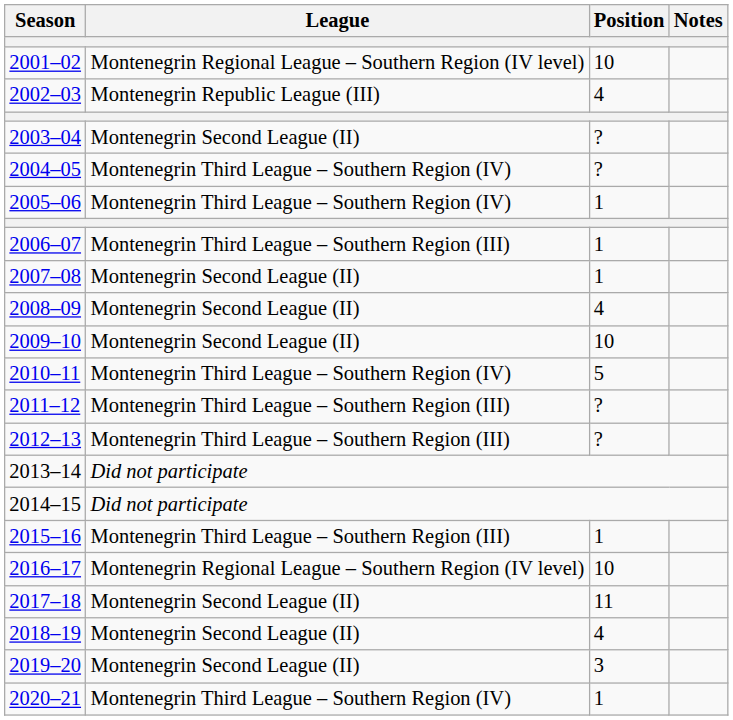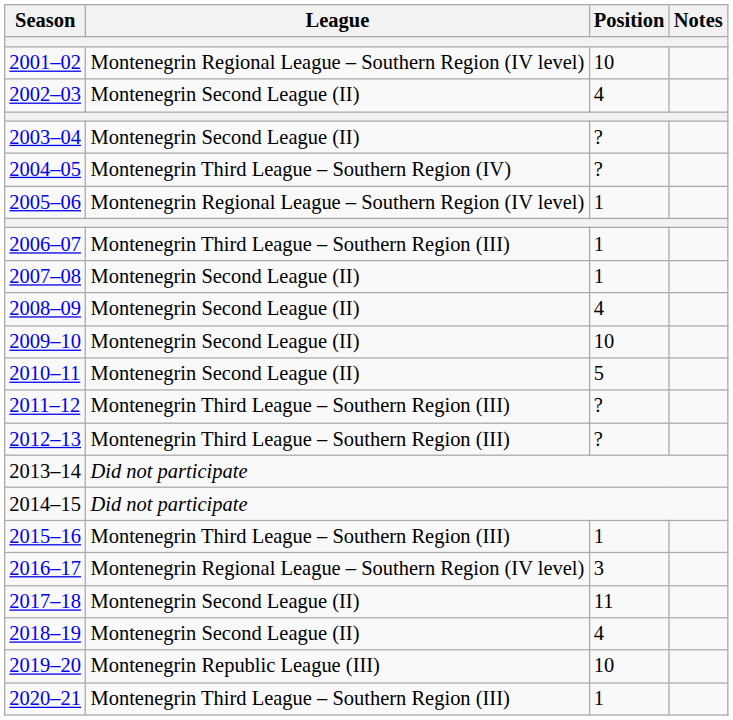 <table class="wikitable">
 <tr>
 <th>Season</th>
 <th>League</th>
 <th>Position</th>
 <th>Notes</th>
 </tr>
 <tr>
 <th colspan="4"></th>
 </tr>
 <tr>
 <td><a href='#'>2001–02</a></td>
 <td>Montenegrin Regional League – Southern Region (IV level)</td>
 <td>10</td>
 <td></td>
 </tr>
 <tr>
 <td><a href='#'>2002–03</a></td>
-<td>Montenegrin Republic League (III)</td>
+<td>Montenegrin Second League (II)</td>
 <td>4</td>
 <td></td>
 </tr>
 <tr>
 <th colspan="4"></th>
 </tr>
 <tr>
 <td><a href='#'>2003–04</a></td>
 <td>Montenegrin Second League (II)</td>
 <td>?</td>
 <td></td>
 </tr>
 <tr>
 <td><a href='#'>2004–05</a></td>
 <td>Montenegrin Third League – Southern Region (IV)</td>
 <td>?</td>
 <td></td>
 </tr>
 <tr>
 <td><a href='#'>2005–06</a></td>
-<td>Montenegrin Third League – Southern Region (IV)</td>
+<td>Montenegrin Regional League – Southern Region (IV level)</td>
 <td>1</td>
 <td></td>
 </tr>
 <tr>
 <th colspan="4"></th>
 </tr>
 <tr>
 <td><a href='#'>2006–07</a></td>
 <td>Montenegrin Third League – Southern Region (III)</td>
 <td>1 </td>
 <td></td>
 </tr>
 <tr>
 <td><a href='#'>2007–08</a></td>
 <td>Montenegrin Second League (II)</td>
 <td>1 </td>
 <td></td>
 </tr>
 <tr>
 <td><a href='#'>2008–09</a></td>
 <td>Montenegrin Second League (II)</td>
 <td>4</td>
 <td></td>
 </tr>
 <tr>
 <td><a href='#'>2009–10</a></td>
 <td>Montenegrin Second League (II)</td>
 <td>10</td>
 <td></td>
 </tr>
 <tr>
 <td><a href='#'>2010–11</a></td>
-<td>Montenegrin Third League – Southern Region (IV)</td>
+<td>Montenegrin Second League (II)</td>
 <td>5</td>
 <td></td>
 </tr>
 <tr>
 <td><a href='#'>2011–12</a></td>
 <td>Montenegrin Third League – Southern Region (III)</td>
 <td>?</td>
 <td></td>
 </tr>
 <tr>
 <td><a href='#'>2012–13</a></td>
 <td>Montenegrin Third League – Southern Region (III)</td>
 <td>?</td>
 <td></td>
 </tr>
 <tr>
 <td>2013–14</td>
 <td colspan="3"><em>Did not participate</em></td>
 </tr>
 <tr>
 <td>2014–15</td>
 <td colspan="3"><em>Did not participate</em></td>
 </tr>
 <tr>
 <td><a href='#'>2015–16</a></td>
 <td>Montenegrin Third League – Southern Region (III)</td>
 <td>1 </td>
 <td></td>
 </tr>
 <tr>
 <td><a href='#'>2016–17</a></td>
 <td>Montenegrin Regional League – Southern Region (IV level)</td>
-<td>10 </td>
+<td>3</td>
 <td></td>
 </tr>
 <tr>
 <td><a href='#'>2017–18</a></td>
 <td>Montenegrin Second League (II)</td>
 <td>11 </td>
 <td></td>
 </tr>
 <tr>
 <td><a href='#'>2018–19</a></td>
 <td>Montenegrin Second League (II)</td>
 <td>4</td>
 <td></td>
 </tr>
 <tr>
 <td><a href='#'>2019–20</a></td>
-<td>Montenegrin Second League (II)</td>
-<td>3</td>
+<td>Montenegrin Republic League (III)</td>
+<td>10 </td>
 <td></td>
 </tr>
 <tr>
 <td><a href='#'>2020–21</a></td>
-<td>Montenegrin Third League – Southern Region (IV)</td>
+<td>Montenegrin Third League – Southern Region (III)</td>
 <td>1 </td>
 <td></td>
 </tr>
 </table>
